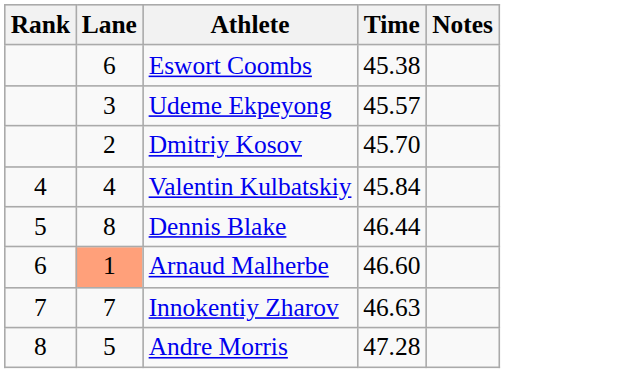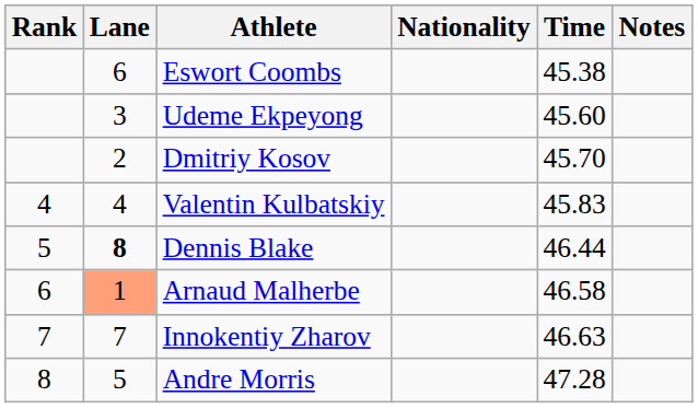 <table class="wikitable sortable" style="text-align:center">
 <tr>
 <th>Rank</th>
 <th>Lane</th>
 <th>Athlete</th>
+<th>Nationality</th>
 <th>Time</th>
 <th>Notes</th>
 </tr>
 <tr>
 <td></td>
 <td>6</td>
 <td align=left><a href='#'>Eswort Coombs</a></td>
+<td align=left></td>
 <td>45.38</td>
 <td></td>
 </tr>
 <tr>
 <td></td>
 <td>3</td>
 <td align=left><a href='#'>Udeme Ekpeyong</a></td>
-<td>45.57</td>
+<td align=left></td>
+<td>45.60</td>
 <td></td>
 </tr>
 <tr>
 <td></td>
 <td>2</td>
 <td align=left><a href='#'>Dmitriy Kosov</a></td>
+<td align=left></td>
 <td>45.70</td>
 <td></td>
 </tr>
 <tr>
 <td>4</td>
 <td>4</td>
 <td align=left><a href='#'>Valentin Kulbatskiy</a></td>
-<td>45.84</td>
+<td align=left></td>
+<td>45.83</td>
 <td></td>
 </tr>
 <tr>
 <td>5</td>
-<td>8</td>
+<td><strong>8</strong></td>
 <td align=left><a href='#'>Dennis Blake</a></td>
+<td align=left></td>
 <td>46.44</td>
 <td></td>
 </tr>
 <tr>
 <td>6</td>
 <td style="background: lightsalmon;">1</td>
 <td align=left><a href='#'>Arnaud Malherbe</a></td>
-<td>46.60</td>
+<td align=left></td>
+<td>46.58</td>
 <td></td>
 </tr>
 <tr>
 <td>7</td>
 <td>7</td>
 <td align=left><a href='#'>Innokentiy Zharov</a></td>
+<td align=left></td>
 <td>46.63</td>
 <td></td>
 </tr>
 <tr>
 <td>8</td>
 <td>5</td>
 <td align=left><a href='#'>Andre Morris</a></td>
+<td align=left></td>
 <td>47.28</td>
 <td></td>
 </tr>
 </table>
